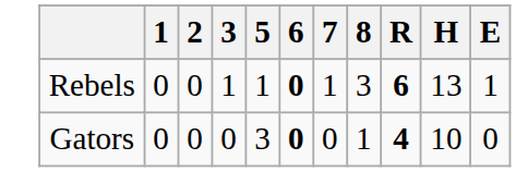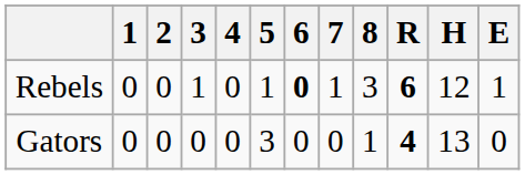 <table align = right border="2" cellpadding="4" cellspacing="0" style="margin: 1em 1em 1em 1em; background: #F9F9F9; border: 1px #aaa solid; border-collapse: collapse;">
 <tr align=center style="background: #F2F2F2;">
 <th></th>
 <th>1</th>
 <th>2</th>
 <th>3</th>
+<th>4</th>
 <th>5</th>
 <th>6</th>
 <th>7</th>
 <th>8</th>
 <th>R</th>
 <th>H</th>
 <th>E</th>
 </tr>
 <tr align=center>
 <td>Rebels</td>
 <td>0</td>
 <td>0</td>
 <td>1</td>
+<td>0</td>
 <td>1</td>
 <td><strong>0</strong></td>
 <td>1</td>
 <td>3</td>
 <td><strong>6</strong></td>
-<td>13</td>
+<td>12</td>
 <td>1</td>
 </tr>
 <tr align=center>
 <td>Gators</td>
 <td>0</td>
 <td>0</td>
 <td>0</td>
+<td>0</td>
 <td>3</td>
-<td><strong>0</strong></td>
+<td>0</td>
 <td>0</td>
 <td>1</td>
 <td><strong>4</strong></td>
-<td>10</td>
+<td>13</td>
 <td>0</td>
 </tr>
 </table>
